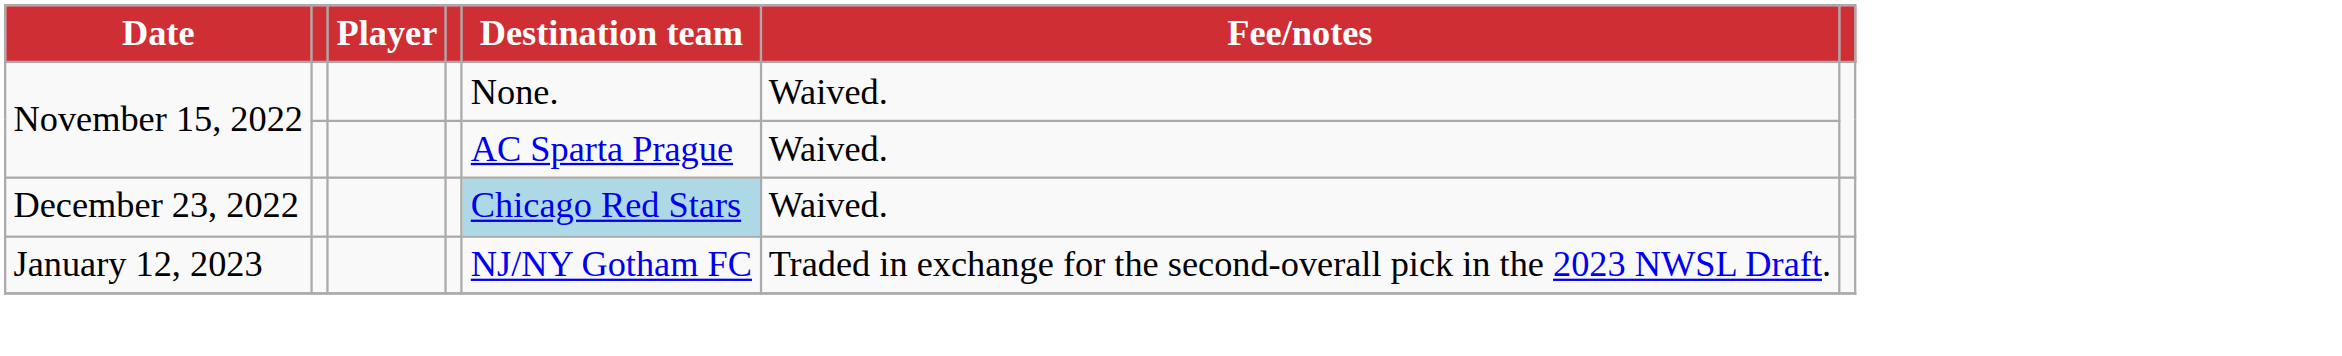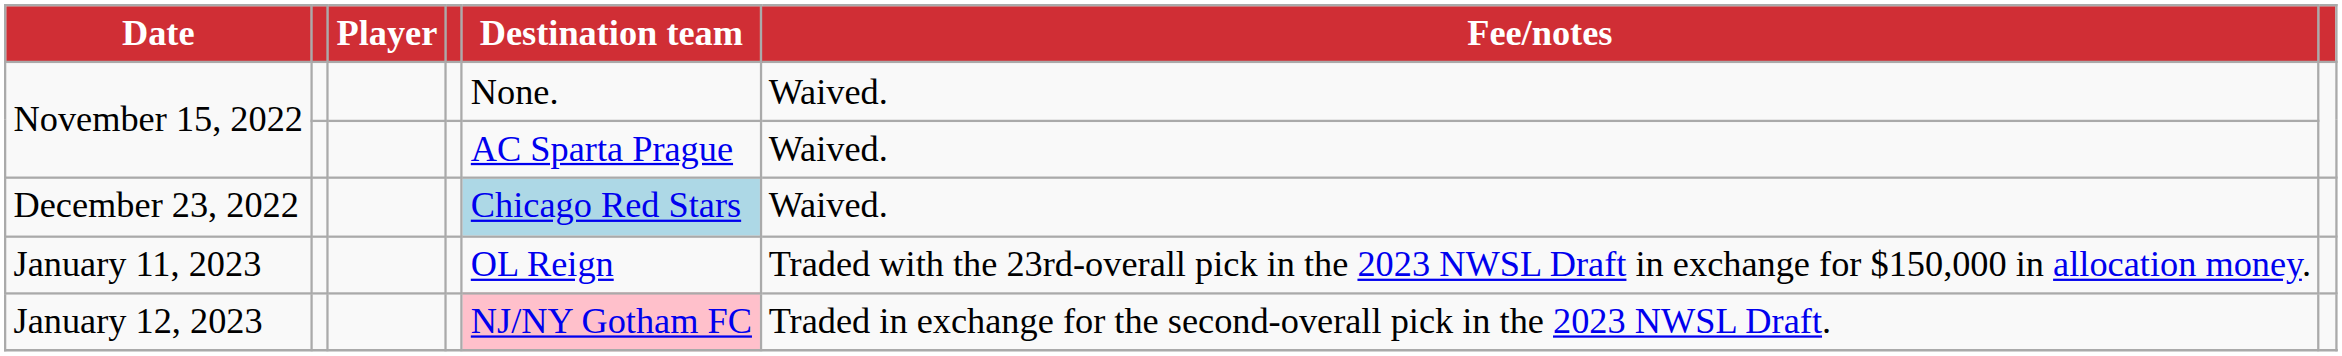 <table class="wikitable sortable">
 <tr>
 <th style="background:#d02e35; color:#fff;" data-sort-type="date">Date</th>
 <th style="background:#d02e35; color:#fff;"></th>
 <th style="background:#d02e35; color:#fff;">Player</th>
 <th style="background:#d02e35; color:#fff;"></th>
 <th style="background:#d02e35; color:#fff;">Destination team</th>
 <th style="background:#d02e35; color:#fff;">Fee/notes</th>
 <th style="background:#d02e35; color:#fff;"></th>
 </tr>
 <tr>
 <td rowspan=2>November 15, 2022</td>
 <td></td>
 <td></td>
 <td></td>
 <td>None.</td>
 <td>Waived.</td>
 <td rowspan=2></td>
 </tr>
 <tr>
 <td></td>
 <td></td>
 <td></td>
 <td> <a href='#'>AC Sparta Prague</a></td>
 <td>Waived.</td>
 </tr>
 <tr>
 <td>December 23, 2022</td>
 <td></td>
 <td></td>
 <td></td>
 <td style="background: lightblue;"> <a href='#'>Chicago Red Stars</a></td>
 <td>Waived.</td>
 <td></td>
 </tr>
 <tr>
+<td>January 11, 2023</td>
+<td></td>
+<td></td>
+<td></td>
+<td> <a href='#'>OL Reign</a></td>
+<td>Traded with the 23rd-overall pick in the <a href='#'>2023 NWSL Draft</a> in exchange for $150,000 in <a href='#'>allocation money</a>.</td>
+<td></td>
+</tr>
+<tr>
 <td>January 12, 2023</td>
 <td></td>
 <td></td>
 <td></td>
-<td> <a href='#'>NJ/NY Gotham FC</a></td>
+<td style="background: pink;"> <a href='#'>NJ/NY Gotham FC</a></td>
 <td>Traded in exchange for the second-overall pick in the <a href='#'>2023 NWSL Draft</a>.</td>
 <td></td>
 </tr>
 <tr>
 </tr>
 </table>
